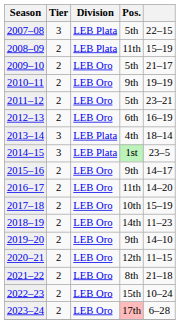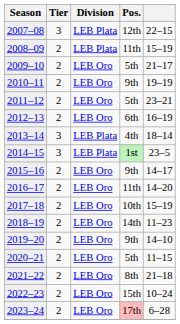 <table class="wikitable" style="font-size:85%; text-align:center">
 <tr>
 <th>Season</th>
 <th>Tier</th>
 <th>Division</th>
 <th>Pos.</th>
 <th></th>
 </tr>
 <tr>
 <td bgcolor=#efefef><a href='#'>2007–08</a></td>
 <td>3</td>
 <td align=left><a href='#'>LEB Plata</a></td>
-<td>5th</td>
+<td>12th</td>
 <td>22–15</td>
 </tr>
 <tr>
 <td bgcolor=#efefef><a href='#'>2008–09</a></td>
 <td>2</td>
 <td align=left><a href='#'>LEB Plata</a></td>
 <td>11th</td>
 <td>15–19</td>
 </tr>
 <tr>
 <td bgcolor=#efefef><a href='#'>2009–10</a></td>
 <td>2</td>
 <td align=left><a href='#'>LEB Oro</a></td>
 <td>5th</td>
 <td>21–17</td>
 </tr>
 <tr>
 <td bgcolor=#efefef><a href='#'>2010–11</a></td>
 <td>2</td>
 <td align=left><a href='#'>LEB Oro</a></td>
 <td>9th</td>
 <td>19–19</td>
 </tr>
 <tr>
 <td bgcolor=#efefef><a href='#'>2011–12</a></td>
 <td>2</td>
 <td align=left><a href='#'>LEB Oro</a></td>
 <td>5th</td>
 <td>23–21</td>
 </tr>
 <tr>
 <td bgcolor=#efefef><a href='#'>2012–13</a></td>
 <td>2</td>
 <td align=left><a href='#'>LEB Oro</a></td>
 <td>6th</td>
 <td>16–19</td>
 </tr>
 <tr>
 <td bgcolor=#efefef><a href='#'>2013–14</a></td>
 <td>3</td>
 <td align=left><a href='#'>LEB Plata</a></td>
 <td>4th</td>
 <td>18–14</td>
 </tr>
 <tr>
 <td bgcolor=#efefef><a href='#'>2014–15</a></td>
 <td>3</td>
 <td align=left><a href='#'>LEB Plata</a></td>
 <td bgcolor=#BBF3BB>1st</td>
 <td>23–5</td>
 </tr>
 <tr>
 <td bgcolor=#efefef><a href='#'>2015–16</a></td>
 <td>2</td>
 <td align=left><a href='#'>LEB Oro</a></td>
 <td>9th</td>
 <td>14–17</td>
 </tr>
 <tr>
 <td bgcolor=#efefef><a href='#'>2016–17</a></td>
 <td>2</td>
 <td align=left><a href='#'>LEB Oro</a></td>
 <td>11th</td>
 <td>14–20</td>
 </tr>
 <tr>
 <td bgcolor=#efefef><a href='#'>2017–18</a></td>
 <td>2</td>
 <td align=left><a href='#'>LEB Oro</a></td>
 <td>10th</td>
 <td>15–19</td>
 </tr>
 <tr>
 <td bgcolor=#efefef><a href='#'>2018–19</a></td>
 <td>2</td>
 <td align=left><a href='#'>LEB Oro</a></td>
 <td>14th</td>
 <td>11–23</td>
 </tr>
 <tr>
 <td bgcolor=#efefef><a href='#'>2019–20</a></td>
 <td>2</td>
 <td align=left><a href='#'>LEB Oro</a></td>
 <td>9th</td>
 <td>14–10</td>
 </tr>
 <tr>
 <td bgcolor=#efefef><a href='#'>2020–21</a></td>
 <td>2</td>
 <td align=left><a href='#'>LEB Oro</a></td>
-<td>12th</td>
+<td>5th</td>
 <td>11–15</td>
 </tr>
 <tr>
 <td bgcolor=#efefef><a href='#'>2021–22</a></td>
 <td>2</td>
 <td align=left><a href='#'>LEB Oro</a></td>
 <td>8th</td>
 <td>21–18</td>
 </tr>
 <tr>
 <td bgcolor=#efefef><a href='#'>2022–23</a></td>
 <td>2</td>
 <td align=left><a href='#'>LEB Oro</a></td>
 <td>15th</td>
 <td>10–24</td>
 </tr>
 <tr>
 <td bgcolor=#efefef><a href='#'>2023–24</a></td>
 <td>2</td>
 <td align=left><a href='#'>LEB Oro</a></td>
 <td bgcolor=#FFBBBB>17th</td>
 <td>6–28</td>
 </tr>
 <tr>
 </tr>
 </table>
